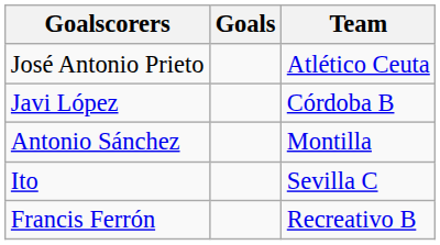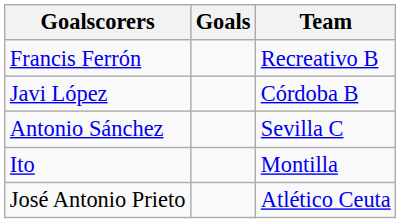 <table class="wikitable">
 <tr>
 <th>Goalscorers</th>
 <th>Goals</th>
 <th>Team</th>
 </tr>
 <tr>
-<td> José Antonio Prieto</td>
+<td> <a href='#'>Francis Ferrón</a></td>
 <td></td>
-<td><a href='#'>Atlético Ceuta</a></td>
+<td><a href='#'>Recreativo B</a></td>
 </tr>
 <tr>
 <td> <a href='#'>Javi López</a></td>
 <td></td>
 <td><a href='#'>Córdoba B</a></td>
 </tr>
 <tr>
 <td> <a href='#'>Antonio Sánchez</a></td>
 <td></td>
-<td><a href='#'>Montilla</a></td>
+<td><a href='#'>Sevilla C</a></td>
 </tr>
 <tr>
 <td> <a href='#'>Ito</a></td>
 <td></td>
-<td><a href='#'>Sevilla C</a></td>
+<td><a href='#'>Montilla</a></td>
 </tr>
 <tr>
-<td> <a href='#'>Francis Ferrón</a></td>
+<td> José Antonio Prieto</td>
 <td></td>
-<td><a href='#'>Recreativo B</a></td>
+<td><a href='#'>Atlético Ceuta</a></td>
 </tr>
 </table>
